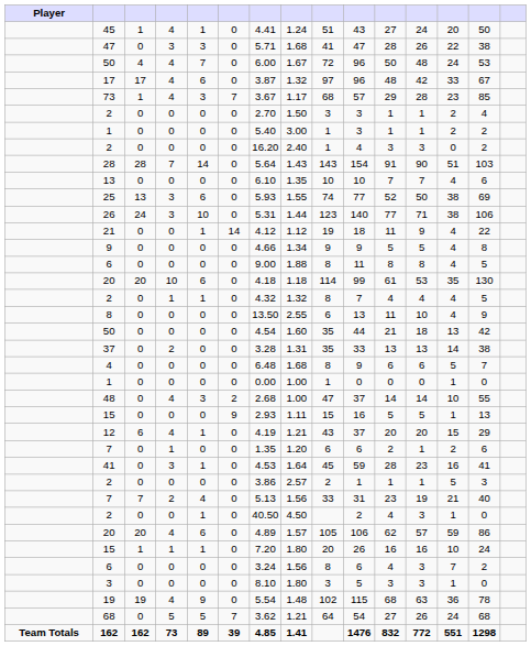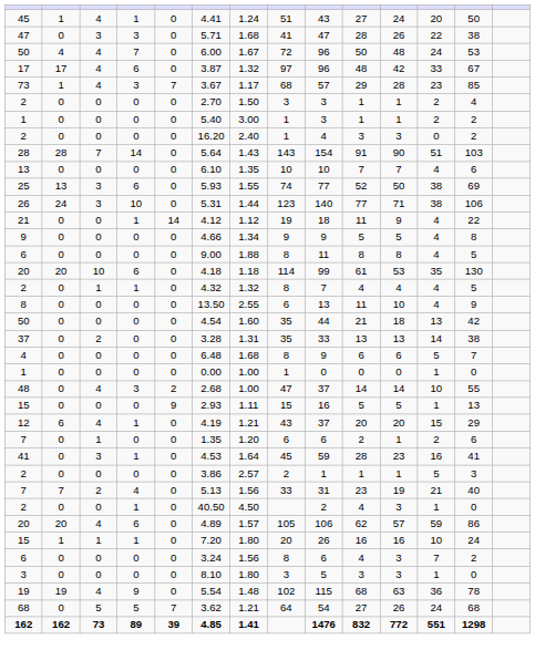 <table class="wikitable sortable">
 <tr>
-<th style="background:#ddf; width:17%;">Player</th>
 <th style="background:#ddf; width:6%;"></th>
 <th style="background:#ddf; width:6%;"></th>
 <th style="background:#ddf; width:6%;"></th>
 <th style="background:#ddf; width:6%;"></th>
 <th style="background:#ddf; width:6%;"></th>
 <th style="background:#ddf; width:6%;"></th>
 <th style="background:#ddf; width:6%;"></th>
 <th style="background:#ddf; width:6%;"></th>
 <th style="background:#ddf; width:6%;"></th>
 <th style="background:#ddf; width:6%;"></th>
 <th style="background:#ddf; width:6%;"></th>
 <th style="background:#ddf; width:6%;"></th>
 <th style="background:#ddf; width:6%;"></th>
 <th style="background:#ddf; width:6%;"></th>
 </tr>
 <tr style="text-align:center;">
-<td></td>
 <td>45</td>
 <td>1</td>
 <td>4</td>
 <td>1</td>
 <td>0</td>
 <td>4.41</td>
 <td>1.24</td>
 <td>51</td>
 <td>43</td>
 <td>27</td>
 <td>24</td>
 <td>20</td>
 <td>50</td>
 <td></td>
 </tr>
 <tr style="text-align:center;">
-<td></td>
 <td>47</td>
 <td>0</td>
 <td>3</td>
 <td>3</td>
 <td>0</td>
 <td>5.71</td>
 <td>1.68</td>
 <td>41</td>
 <td>47</td>
 <td>28</td>
 <td>26</td>
 <td>22</td>
 <td>38</td>
 <td></td>
 </tr>
 <tr style="text-align:center;">
-<td></td>
 <td>50</td>
 <td>4</td>
 <td>4</td>
 <td>7</td>
 <td>0</td>
 <td>6.00</td>
 <td>1.67</td>
 <td>72</td>
 <td>96</td>
 <td>50</td>
 <td>48</td>
 <td>24</td>
 <td>53</td>
 <td></td>
 </tr>
 <tr style="text-align:center;">
-<td></td>
 <td>17</td>
 <td>17</td>
 <td>4</td>
 <td>6</td>
 <td>0</td>
 <td>3.87</td>
 <td>1.32</td>
 <td>97</td>
 <td>96</td>
 <td>48</td>
 <td>42</td>
 <td>33</td>
 <td>67</td>
 <td></td>
 </tr>
 <tr style="text-align:center;">
-<td></td>
 <td>73</td>
 <td>1</td>
 <td>4</td>
 <td>3</td>
 <td>7</td>
 <td>3.67</td>
 <td>1.17</td>
 <td>68</td>
 <td>57</td>
 <td>29</td>
 <td>28</td>
 <td>23</td>
 <td>85</td>
 <td></td>
 </tr>
 <tr style="text-align:center;">
-<td></td>
 <td>2</td>
 <td>0</td>
 <td>0</td>
 <td>0</td>
 <td>0</td>
 <td>2.70</td>
 <td>1.50</td>
 <td>3</td>
 <td>3</td>
 <td>1</td>
 <td>1</td>
 <td>2</td>
 <td>4</td>
 <td></td>
 </tr>
 <tr style="text-align:center;">
-<td></td>
 <td>1</td>
 <td>0</td>
 <td>0</td>
 <td>0</td>
 <td>0</td>
 <td>5.40</td>
 <td>3.00</td>
 <td>1</td>
 <td>3</td>
 <td>1</td>
 <td>1</td>
 <td>2</td>
 <td>2</td>
 <td></td>
 </tr>
 <tr style="text-align:center;">
-<td></td>
 <td>2</td>
 <td>0</td>
 <td>0</td>
 <td>0</td>
 <td>0</td>
 <td>16.20</td>
 <td>2.40</td>
 <td>1</td>
 <td>4</td>
 <td>3</td>
 <td>3</td>
 <td>0</td>
 <td>2</td>
 <td></td>
 </tr>
 <tr style="text-align:center;">
-<td></td>
 <td>28</td>
 <td>28</td>
 <td>7</td>
 <td>14</td>
 <td>0</td>
 <td>5.64</td>
 <td>1.43</td>
 <td>143</td>
 <td>154</td>
 <td>91</td>
 <td>90</td>
 <td>51</td>
 <td>103</td>
 <td></td>
 </tr>
 <tr style="text-align:center;">
-<td></td>
 <td>13</td>
 <td>0</td>
 <td>0</td>
 <td>0</td>
 <td>0</td>
 <td>6.10</td>
 <td>1.35</td>
 <td>10</td>
 <td>10</td>
 <td>7</td>
 <td>7</td>
 <td>4</td>
 <td>6</td>
 <td></td>
 </tr>
 <tr style="text-align:center;">
-<td></td>
 <td>25</td>
 <td>13</td>
 <td>3</td>
 <td>6</td>
 <td>0</td>
 <td>5.93</td>
 <td>1.55</td>
 <td>74</td>
 <td>77</td>
 <td>52</td>
 <td>50</td>
 <td>38</td>
 <td>69</td>
 <td></td>
 </tr>
 <tr style="text-align:center;">
-<td></td>
 <td>26</td>
 <td>24</td>
 <td>3</td>
 <td>10</td>
 <td>0</td>
 <td>5.31</td>
 <td>1.44</td>
 <td>123</td>
 <td>140</td>
 <td>77</td>
 <td>71</td>
 <td>38</td>
 <td>106</td>
 <td></td>
 </tr>
 <tr style="text-align:center;">
-<td></td>
 <td>21</td>
 <td>0</td>
 <td>0</td>
 <td>1</td>
 <td>14</td>
 <td>4.12</td>
 <td>1.12</td>
 <td>19</td>
 <td>18</td>
 <td>11</td>
 <td>9</td>
 <td>4</td>
 <td>22</td>
 <td></td>
 </tr>
 <tr style="text-align:center;">
-<td></td>
 <td>9</td>
 <td>0</td>
 <td>0</td>
 <td>0</td>
 <td>0</td>
 <td>4.66</td>
 <td>1.34</td>
 <td>9</td>
 <td>9</td>
 <td>5</td>
 <td>5</td>
 <td>4</td>
 <td>8</td>
 <td></td>
 </tr>
 <tr style="text-align:center;">
-<td></td>
 <td>6</td>
 <td>0</td>
 <td>0</td>
 <td>0</td>
 <td>0</td>
 <td>9.00</td>
 <td>1.88</td>
 <td>8</td>
 <td>11</td>
 <td>8</td>
 <td>8</td>
 <td>4</td>
 <td>5</td>
 <td></td>
 </tr>
 <tr style="text-align:center;">
-<td></td>
 <td>20</td>
 <td>20</td>
 <td>10</td>
 <td>6</td>
 <td>0</td>
 <td>4.18</td>
 <td>1.18</td>
 <td>114</td>
 <td>99</td>
 <td>61</td>
 <td>53</td>
 <td>35</td>
 <td>130</td>
 <td></td>
 </tr>
 <tr style="text-align:center;">
-<td></td>
 <td>2</td>
 <td>0</td>
 <td>1</td>
 <td>1</td>
 <td>0</td>
 <td>4.32</td>
 <td>1.32</td>
 <td>8</td>
 <td>7</td>
 <td>4</td>
 <td>4</td>
 <td>4</td>
 <td>5</td>
 <td></td>
 </tr>
 <tr style="text-align:center;">
-<td></td>
 <td>8</td>
 <td>0</td>
 <td>0</td>
 <td>0</td>
 <td>0</td>
 <td>13.50</td>
 <td>2.55</td>
 <td>6</td>
 <td>13</td>
 <td>11</td>
 <td>10</td>
 <td>4</td>
 <td>9</td>
 <td></td>
 </tr>
 <tr style="text-align:center;">
-<td></td>
 <td>50</td>
 <td>0</td>
 <td>0</td>
 <td>0</td>
 <td>0</td>
 <td>4.54</td>
 <td>1.60</td>
 <td>35</td>
 <td>44</td>
 <td>21</td>
 <td>18</td>
 <td>13</td>
 <td>42</td>
 <td></td>
 </tr>
 <tr style="text-align:center;">
-<td></td>
 <td>37</td>
 <td>0</td>
 <td>2</td>
 <td>0</td>
 <td>0</td>
 <td>3.28</td>
 <td>1.31</td>
 <td>35</td>
 <td>33</td>
 <td>13</td>
 <td>13</td>
 <td>14</td>
 <td>38</td>
 <td></td>
 </tr>
 <tr style="text-align:center;">
-<td></td>
 <td>4</td>
 <td>0</td>
 <td>0</td>
 <td>0</td>
 <td>0</td>
 <td>6.48</td>
 <td>1.68</td>
 <td>8</td>
 <td>9</td>
 <td>6</td>
 <td>6</td>
 <td>5</td>
 <td>7</td>
 <td></td>
 </tr>
 <tr style="text-align:center;">
-<td></td>
 <td>1</td>
 <td>0</td>
 <td>0</td>
 <td>0</td>
 <td>0</td>
 <td>0.00</td>
 <td>1.00</td>
 <td>1</td>
 <td>0</td>
 <td>0</td>
 <td>0</td>
 <td>1</td>
 <td>0</td>
 <td></td>
 </tr>
 <tr style="text-align:center;">
-<td></td>
 <td>48</td>
 <td>0</td>
 <td>4</td>
 <td>3</td>
 <td>2</td>
 <td>2.68</td>
 <td>1.00</td>
 <td>47</td>
 <td>37</td>
 <td>14</td>
 <td>14</td>
 <td>10</td>
 <td>55</td>
 <td></td>
 </tr>
 <tr style="text-align:center;">
-<td></td>
 <td>15</td>
 <td>0</td>
 <td>0</td>
 <td>0</td>
 <td>9</td>
 <td>2.93</td>
 <td>1.11</td>
 <td>15</td>
 <td>16</td>
 <td>5</td>
 <td>5</td>
 <td>1</td>
 <td>13</td>
 <td></td>
 </tr>
 <tr style="text-align:center;">
-<td></td>
 <td>12</td>
 <td>6</td>
 <td>4</td>
 <td>1</td>
 <td>0</td>
 <td>4.19</td>
 <td>1.21</td>
 <td>43</td>
 <td>37</td>
 <td>20</td>
 <td>20</td>
 <td>15</td>
 <td>29</td>
 <td></td>
 </tr>
 <tr style="text-align:center;">
-<td></td>
 <td>7</td>
 <td>0</td>
 <td>1</td>
 <td>0</td>
 <td>0</td>
 <td>1.35</td>
 <td>1.20</td>
 <td>6</td>
 <td>6</td>
 <td>2</td>
 <td>1</td>
 <td>2</td>
 <td>6</td>
 <td></td>
 </tr>
 <tr style="text-align:center;">
-<td></td>
 <td>41</td>
 <td>0</td>
 <td>3</td>
 <td>1</td>
 <td>0</td>
 <td>4.53</td>
 <td>1.64</td>
 <td>45</td>
 <td>59</td>
 <td>28</td>
 <td>23</td>
 <td>16</td>
 <td>41</td>
 <td></td>
 </tr>
 <tr style="text-align:center;">
-<td></td>
 <td>2</td>
 <td>0</td>
 <td>0</td>
 <td>0</td>
 <td>0</td>
 <td>3.86</td>
 <td>2.57</td>
 <td>2</td>
 <td>1</td>
 <td>1</td>
 <td>1</td>
 <td>5</td>
 <td>3</td>
 <td></td>
 </tr>
 <tr style="text-align:center;">
-<td></td>
 <td>7</td>
 <td>7</td>
 <td>2</td>
 <td>4</td>
 <td>0</td>
 <td>5.13</td>
 <td>1.56</td>
 <td>33</td>
 <td>31</td>
 <td>23</td>
 <td>19</td>
 <td>21</td>
 <td>40</td>
 <td></td>
 </tr>
 <tr style="text-align:center;">
-<td></td>
 <td>2</td>
 <td>0</td>
 <td>0</td>
 <td>1</td>
 <td>0</td>
 <td>40.50</td>
 <td>4.50</td>
 <td></td>
 <td>2</td>
 <td>4</td>
 <td>3</td>
 <td>1</td>
 <td>0</td>
 <td></td>
 </tr>
 <tr style="text-align:center;">
-<td></td>
 <td>20</td>
 <td>20</td>
 <td>4</td>
 <td>6</td>
 <td>0</td>
 <td>4.89</td>
 <td>1.57</td>
 <td>105</td>
 <td>106</td>
 <td>62</td>
 <td>57</td>
 <td>59</td>
 <td>86</td>
 <td></td>
 </tr>
 <tr style="text-align:center;">
-<td></td>
 <td>15</td>
 <td>1</td>
 <td>1</td>
 <td>1</td>
 <td>0</td>
 <td>7.20</td>
 <td>1.80</td>
 <td>20</td>
 <td>26</td>
 <td>16</td>
 <td>16</td>
 <td>10</td>
 <td>24</td>
 <td></td>
 </tr>
 <tr style="text-align:center;">
-<td></td>
 <td>6</td>
 <td>0</td>
 <td>0</td>
 <td>0</td>
 <td>0</td>
 <td>3.24</td>
 <td>1.56</td>
 <td>8</td>
 <td>6</td>
 <td>4</td>
 <td>3</td>
 <td>7</td>
 <td>2</td>
 <td></td>
 </tr>
 <tr style="text-align:center;">
-<td></td>
 <td>3</td>
 <td>0</td>
 <td>0</td>
 <td>0</td>
 <td>0</td>
 <td>8.10</td>
 <td>1.80</td>
 <td>3</td>
 <td>5</td>
 <td>3</td>
 <td>3</td>
 <td>1</td>
 <td>0</td>
 <td></td>
 </tr>
 <tr style="text-align:center;">
-<td></td>
 <td>19</td>
 <td>19</td>
 <td>4</td>
 <td>9</td>
 <td>0</td>
 <td>5.54</td>
 <td>1.48</td>
 <td>102</td>
 <td>115</td>
 <td>68</td>
 <td>63</td>
 <td>36</td>
 <td>78</td>
 <td></td>
 </tr>
 <tr style="text-align:center;">
-<td></td>
 <td>68</td>
 <td>0</td>
 <td>5</td>
 <td>5</td>
 <td>7</td>
 <td>3.62</td>
 <td>1.21</td>
 <td>64</td>
 <td>54</td>
 <td>27</td>
 <td>26</td>
 <td>24</td>
 <td>68</td>
 <td></td>
 </tr>
 <tr style="text-align:center;">
-<td><strong>Team Totals</strong></td>
 <td><strong>162</strong></td>
 <td><strong>162</strong></td>
 <td><strong>73</strong></td>
 <td><strong>89</strong></td>
 <td><strong>39</strong></td>
 <td><strong>4.85</strong></td>
 <td><strong>1.41</strong></td>
 <td><strong></strong></td>
 <td><strong>1476</strong></td>
 <td><strong>832</strong></td>
 <td><strong>772</strong></td>
 <td><strong>551</strong></td>
 <td><strong>1298</strong></td>
 <td></td>
 </tr>
 </table>
